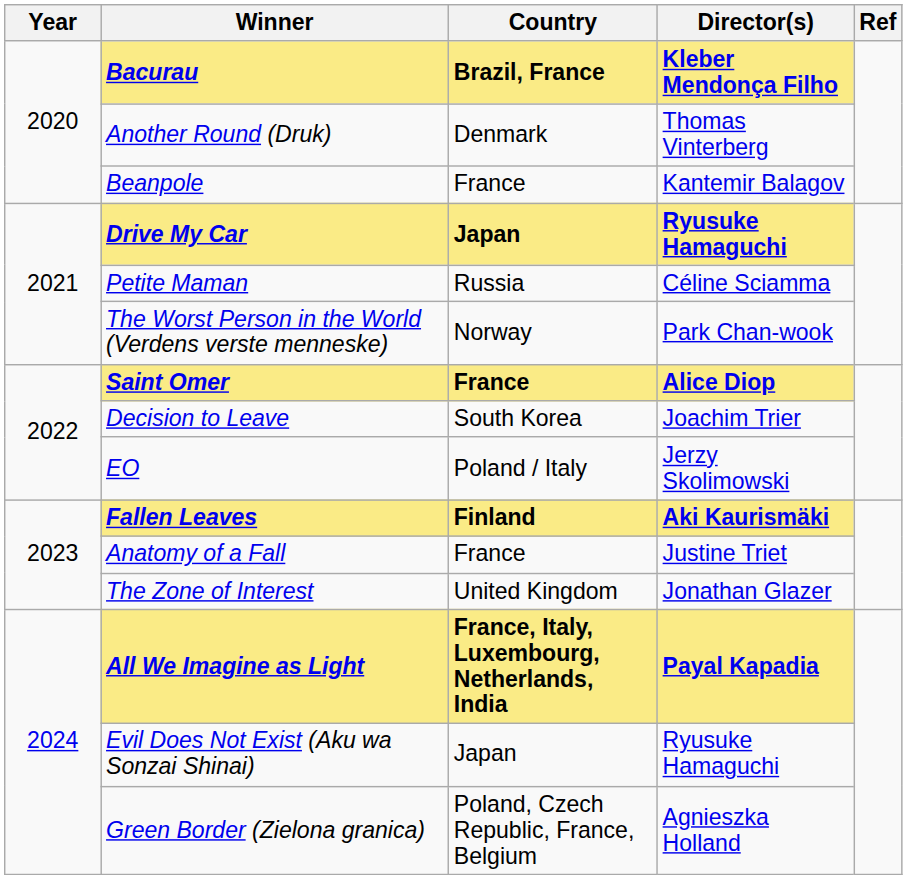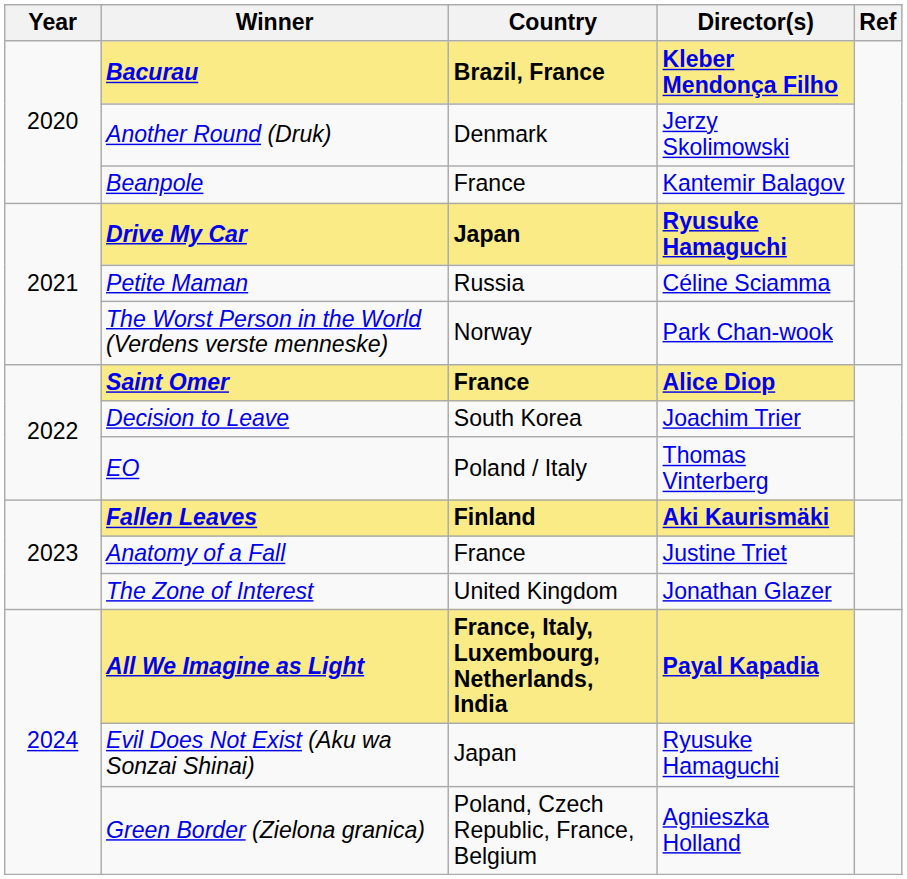 <table class="wikitable" width="100%" cellpadding="5">
 <tr>
 <th width="100">Year</th>
 <th width="500">Winner</th>
 <th width="200">Country</th>
 <th width="200">Director(s)</th>
 <th width="15">Ref</th>
 </tr>
 <tr>
 <td rowspan="3" style="text-align:center;">2020</td>
 <td style="background:#FAEB86;"><strong><em><a href='#'>Bacurau</a></em></strong></td>
 <td style="background:#FAEB86;"><strong>Brazil, France</strong></td>
 <td style="background:#FAEB86;"><strong><a href='#'>Kleber Mendonça Filho</a></strong></td>
 <td rowspan=3></td>
 </tr>
 <tr>
 <td><em><a href='#'>Another Round</a> (Druk)</em></td>
 <td>Denmark</td>
-<td><a href='#'>Thomas Vinterberg</a></td>
+<td><a href='#'>Jerzy Skolimowski</a></td>
 </tr>
 <tr>
 <td><em><a href='#'>Beanpole</a></em></td>
 <td>France</td>
 <td><a href='#'>Kantemir Balagov</a></td>
 </tr>
 <tr>
 <td rowspan="3" style="text-align:center;">2021</td>
 <td style="background:#FAEB86;"><strong><em><a href='#'>Drive My Car</a></em></strong></td>
 <td style="background:#FAEB86;"><strong>Japan</strong></td>
 <td style="background:#FAEB86;"><strong><a href='#'>Ryusuke Hamaguchi</a></strong></td>
 <td rowspan=3></td>
 </tr>
 <tr>
 <td><em><a href='#'>Petite Maman</a></em></td>
 <td>Russia</td>
 <td><a href='#'>Céline Sciamma</a></td>
 </tr>
 <tr>
 <td><em><a href='#'>The Worst Person in the World</a> (Verdens verste menneske)</em></td>
 <td>Norway</td>
 <td><a href='#'>Park Chan-wook</a></td>
 </tr>
 <tr>
 <td rowspan="3" style="text-align:center;">2022</td>
 <td style="background:#FAEB86;"><strong><em><a href='#'>Saint Omer</a></em></strong></td>
 <td style="background:#FAEB86;"><strong>France</strong></td>
 <td style="background:#FAEB86;"><strong><a href='#'>Alice Diop</a></strong></td>
 <td rowspan=3></td>
 </tr>
 <tr>
 <td><em><a href='#'>Decision to Leave</a></em></td>
 <td>South Korea</td>
 <td><a href='#'>Joachim Trier</a></td>
 </tr>
 <tr>
 <td><em><a href='#'>EO</a></em></td>
 <td>Poland / Italy</td>
-<td><a href='#'>Jerzy Skolimowski</a></td>
+<td><a href='#'>Thomas Vinterberg</a></td>
 </tr>
 <tr>
 <td rowspan="3" style="text-align:center;">2023</td>
 <td style="background:#FAEB86;"><strong><em><a href='#'>Fallen Leaves</a></em></strong></td>
 <td style="background:#FAEB86;"><strong>Finland</strong></td>
 <td style="background:#FAEB86;"><strong><a href='#'>Aki Kaurismäki</a></strong></td>
 <td rowspan=3></td>
 </tr>
 <tr>
 <td><em><a href='#'>Anatomy of a Fall</a></em></td>
 <td>France</td>
 <td><a href='#'>Justine Triet</a></td>
 </tr>
 <tr>
 <td><em><a href='#'>The Zone of Interest</a></em></td>
 <td>United Kingdom</td>
 <td><a href='#'>Jonathan Glazer</a></td>
 </tr>
 <tr>
 <td rowspan="3" style="text-align:center;"><a href='#'>2024</a></td>
 <td style="background:#FAEB86;"><strong><em><a href='#'>All We Imagine as Light</a></em></strong></td>
 <td style="background:#FAEB86;"><strong>France, Italy, Luxembourg, Netherlands, India</strong></td>
 <td style="background:#FAEB86;"><strong><a href='#'>Payal Kapadia</a></strong></td>
 <td rowspan=3></td>
 </tr>
 <tr>
 <td><em><a href='#'>Evil Does Not Exist</a> (Aku wa Sonzai Shinai)</em></td>
 <td>Japan</td>
 <td><a href='#'>Ryusuke Hamaguchi</a></td>
 </tr>
 <tr>
 <td><em><a href='#'>Green Border</a> (Zielona granica)</em></td>
 <td>Poland, Czech Republic, France, Belgium</td>
 <td><a href='#'>Agnieszka Holland</a></td>
 </tr>
 </table>
